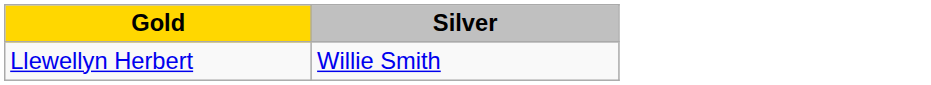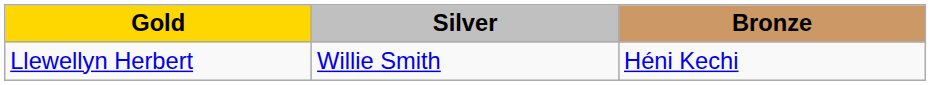 <table class="wikitable" style="text-align:left">
 <tr align="center">
 <td width=200 bgcolor=gold><strong>Gold</strong></td>
 <td width=200 bgcolor=silver><strong>Silver</strong></td>
+<td width=200 bgcolor=CC9966><strong>Bronze</strong></td>
 </tr>
 <tr>
 <td><a href='#'>Llewellyn Herbert</a><br><em></em></td>
 <td><a href='#'>Willie Smith</a><br><em></em></td>
+<td><a href='#'>Héni Kechi</a><br><em></em></td>
 </tr>
 </table>
